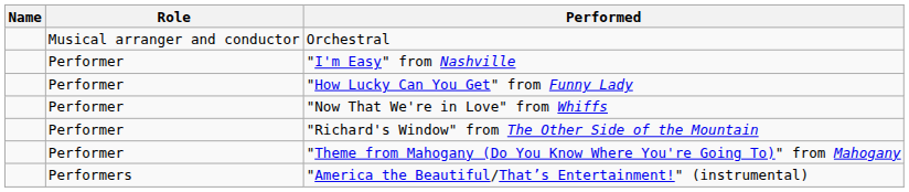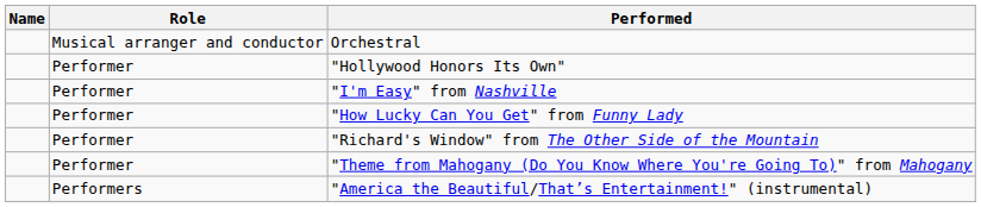 <table class="wikitable sortable">
 <tr>
 <th>Name</th>
 <th>Role</th>
 <th>Performed</th>
 </tr>
 <tr>
 <td></td>
 <td>Musical arranger and conductor</td>
 <td>Orchestral</td>
 </tr>
 <tr>
 <td></td>
 <td>Performer</td>
+<td>"Hollywood Honors Its Own"</td>
+</tr>
+<tr>
+<td></td>
+<td>Performer</td>
 <td>"<a href='#'>I'm Easy</a>" from <em><a href='#'>Nashville</a></em></td>
 </tr>
 <tr>
 <td></td>
 <td>Performer</td>
 <td>"<a href='#'>How Lucky Can You Get</a>" from <em><a href='#'>Funny Lady</a></em></td>
-</tr>
-<tr>
-<td></td>
-<td>Performer</td>
-<td>"Now That We're in Love" from <em><a href='#'>Whiffs</a></em></td>
 </tr>
 <tr>
 <td></td>
 <td>Performer</td>
 <td>"Richard's Window" from <em><a href='#'>The Other Side of the Mountain</a></em></td>
 </tr>
 <tr>
 <td></td>
 <td>Performer</td>
 <td>"<a href='#'>Theme from Mahogany (Do You Know Where You're Going To)</a>" from <em><a href='#'>Mahogany</a></em></td>
 </tr>
 <tr>
 <td></td>
 <td>Performers</td>
 <td>"<a href='#'>America the Beautiful</a>/<a href='#'>That’s Entertainment!</a>" (instrumental)</td>
 </tr>
 </table>
